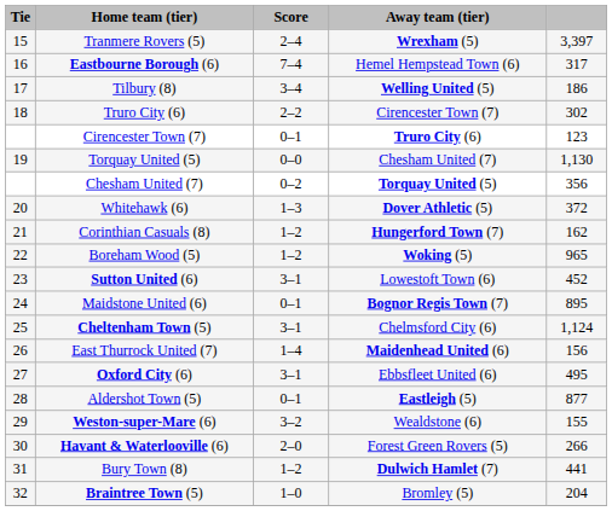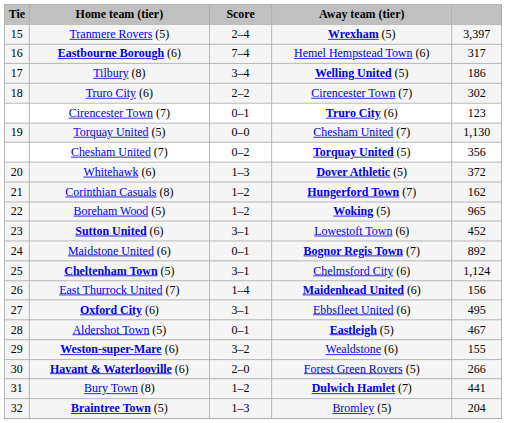 <table class="wikitable" style="width: 600px; background:WhiteSmoke; text-align:center; font-size:90%">
 <tr>
 <td scope="col" style="width:  5.00%; background:silver;"><strong>Tie</strong></td>
 <td scope="col" style="width: 36.25%; background:silver;"><strong>Home team (tier)</strong></td>
 <td scope="col" style="width: 12.50%; background:silver;"><strong>Score</strong></td>
 <td scope="col" style="width: 36.25%; background:silver;"><strong>Away team (tier)</strong></td>
 <td scope="col" style="width: 10.00%; background:silver;"><strong></strong></td>
 </tr>
 <tr>
 <td>15</td>
 <td><a href='#'>Tranmere Rovers</a> (5)</td>
 <td>2–4</td>
 <td><strong><a href='#'>Wrexham</a></strong> (5)</td>
 <td>3,397</td>
 </tr>
 <tr>
 <td>16</td>
 <td><strong><a href='#'>Eastbourne Borough</a></strong> (6)</td>
 <td>7–4</td>
 <td><a href='#'>Hemel Hempstead Town</a> (6)</td>
 <td>317</td>
 </tr>
 <tr>
 <td>17</td>
 <td><a href='#'>Tilbury</a> (8)</td>
 <td>3–4</td>
 <td><strong><a href='#'>Welling United</a></strong> (5)</td>
 <td>186</td>
 </tr>
 <tr>
 <td>18</td>
 <td><a href='#'>Truro City</a> (6)</td>
 <td>2–2</td>
 <td><a href='#'>Cirencester Town</a> (7)</td>
 <td>302</td>
 </tr>
 <tr style="background:white;">
 <td><em></em></td>
 <td><a href='#'>Cirencester Town</a> (7)</td>
 <td>0–1</td>
 <td><strong><a href='#'>Truro City</a></strong> (6)</td>
 <td>123</td>
 </tr>
 <tr>
 <td>19</td>
 <td><a href='#'>Torquay United</a> (5)</td>
 <td>0–0</td>
 <td><a href='#'>Chesham United</a> (7)</td>
 <td>1,130</td>
 </tr>
 <tr style="background:white;">
 <td><em></em></td>
 <td><a href='#'>Chesham United</a> (7)</td>
 <td>0–2</td>
 <td><strong><a href='#'>Torquay United</a></strong> (5)</td>
 <td>356</td>
 </tr>
 <tr>
 <td>20</td>
 <td><a href='#'>Whitehawk</a> (6)</td>
 <td>1–3</td>
 <td><strong><a href='#'>Dover Athletic</a></strong> (5)</td>
 <td>372</td>
 </tr>
 <tr>
 <td>21</td>
 <td><a href='#'>Corinthian Casuals</a> (8)</td>
 <td>1–2</td>
 <td><strong><a href='#'>Hungerford Town</a></strong> (7)</td>
 <td>162</td>
 </tr>
 <tr>
 <td>22</td>
 <td><a href='#'>Boreham Wood</a> (5)</td>
 <td>1–2</td>
 <td><strong><a href='#'>Woking</a></strong> (5)</td>
 <td>965</td>
 </tr>
 <tr>
 <td>23</td>
 <td><strong><a href='#'>Sutton United</a></strong> (6)</td>
 <td>3–1</td>
 <td><a href='#'>Lowestoft Town</a> (6)</td>
 <td>452</td>
 </tr>
 <tr>
 <td>24</td>
 <td><a href='#'>Maidstone United</a> (6)</td>
 <td>0–1</td>
 <td><strong><a href='#'>Bognor Regis Town</a></strong> (7)</td>
-<td>895</td>
+<td>892</td>
 </tr>
 <tr>
 <td>25</td>
 <td><strong><a href='#'>Cheltenham Town</a></strong> (5)</td>
 <td>3–1</td>
 <td><a href='#'>Chelmsford City</a> (6)</td>
 <td>1,124</td>
 </tr>
 <tr>
 <td>26</td>
 <td><a href='#'>East Thurrock United</a> (7)</td>
 <td>1–4</td>
 <td><strong><a href='#'>Maidenhead United</a></strong> (6)</td>
 <td>156</td>
 </tr>
 <tr>
 <td>27</td>
 <td><strong><a href='#'>Oxford City</a></strong> (6)</td>
 <td>3–1</td>
 <td><a href='#'>Ebbsfleet United</a> (6)</td>
 <td>495</td>
 </tr>
 <tr>
 <td>28</td>
 <td><a href='#'>Aldershot Town</a> (5)</td>
 <td>0–1</td>
 <td><strong><a href='#'>Eastleigh</a></strong> (5)</td>
-<td>877</td>
+<td>467</td>
 </tr>
 <tr>
 <td>29</td>
 <td><strong><a href='#'>Weston-super-Mare</a></strong> (6)</td>
 <td>3–2</td>
 <td><a href='#'>Wealdstone</a> (6)</td>
 <td>155</td>
 </tr>
 <tr>
 <td>30</td>
 <td><strong><a href='#'>Havant & Waterlooville</a></strong> (6)</td>
 <td>2–0</td>
 <td><a href='#'>Forest Green Rovers</a> (5)</td>
 <td>266</td>
 </tr>
 <tr>
 <td>31</td>
 <td><a href='#'>Bury Town</a> (8)</td>
 <td>1–2</td>
 <td><strong><a href='#'>Dulwich Hamlet</a></strong> (7)</td>
 <td>441</td>
 </tr>
 <tr>
 <td>32</td>
 <td><strong><a href='#'>Braintree Town</a></strong> (5)</td>
-<td>1–0</td>
+<td>1–3</td>
 <td><a href='#'>Bromley</a> (5)</td>
 <td>204</td>
 </tr>
 <tr>
 </tr>
 </table>
